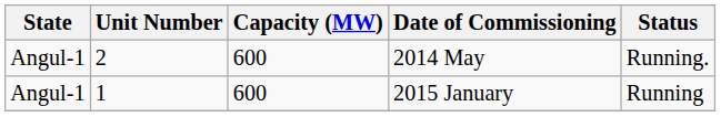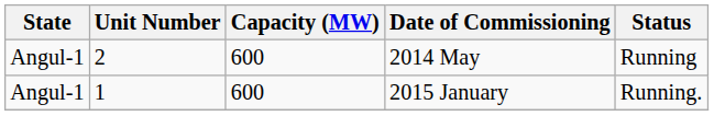 <table class="sortable wikitable">
 <tr>
 <th>State</th>
 <th>Unit Number</th>
 <th>Capacity (<a href='#'>MW</a>)</th>
 <th>Date of Commissioning</th>
 <th>Status</th>
 </tr>
 <tr>
 <td>Angul-1</td>
 <td>2</td>
 <td>600</td>
 <td>2014 May</td>
-<td>Running.</td>
+<td>Running </td>
 </tr>
 <tr>
 <td>Angul-1</td>
 <td>1</td>
 <td>600</td>
 <td>2015 January</td>
-<td>Running </td>
+<td>Running.</td>
 </tr>
 <tr>
 </tr>
 </table>
